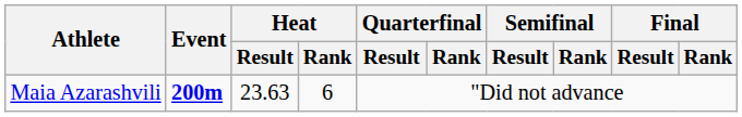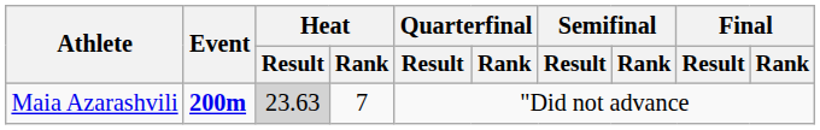 <table class=wikitable style="font-size:90%">
 <tr>
 <th rowspan="2">Athlete</th>
 <th rowspan="2">Event</th>
 <th colspan="2">Heat</th>
 <th colspan="2">Quarterfinal</th>
 <th colspan="2">Semifinal</th>
 <th colspan="2">Final</th>
 </tr>
 <tr style="font-size:95%">
 <th>Result</th>
 <th>Rank</th>
 <th>Result</th>
 <th>Rank</th>
 <th>Result</th>
 <th>Rank</th>
 <th>Result</th>
 <th>Rank</th>
 </tr>
 <tr align=center>
 <td align=left><a href='#'>Maia Azarashvili</a></td>
 <td align=left><strong><a href='#'>200m</a></strong></td>
-<td>23.63</td>
-<td>6</td>
+<td style="background: lightgrey;">23.63</td>
+<td>7</td>
 <td colspan=6>"Did not advance</td>
 </tr>
 </table>
